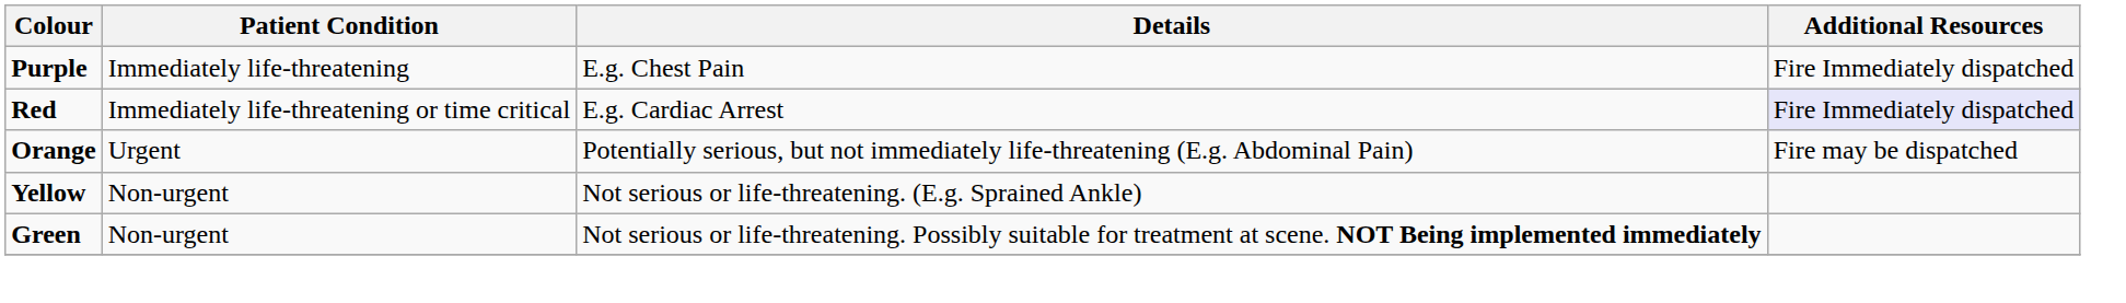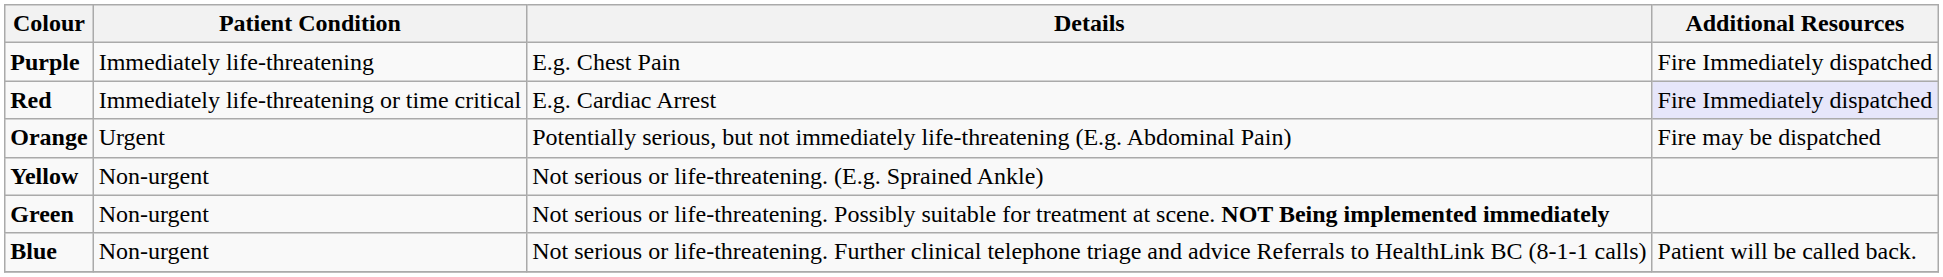 <table class="wikitable">
 <tr>
 <th>Colour</th>
 <th>Patient Condition</th>
 <th>Details</th>
 <th>Additional Resources</th>
 </tr>
 <tr>
 <td><strong>Purple</strong></td>
 <td>Immediately life-threatening</td>
 <td>E.g. Chest Pain</td>
 <td>Fire Immediately dispatched</td>
 </tr>
 <tr>
 <td><strong>Red</strong></td>
 <td>Immediately life-threatening or time critical</td>
 <td>E.g. Cardiac Arrest</td>
 <td style="background: lavender;">Fire Immediately dispatched</td>
 </tr>
 <tr>
 <td><strong>Orange</strong></td>
 <td>Urgent</td>
 <td>Potentially serious, but not immediately life-threatening (E.g. Abdominal Pain)</td>
 <td>Fire may be dispatched</td>
 </tr>
 <tr>
 <td><strong>Yellow</strong></td>
 <td>Non-urgent</td>
 <td>Not serious or life-threatening. (E.g. Sprained Ankle)</td>
 <td></td>
 </tr>
 <tr>
 <td><strong>Green</strong></td>
 <td>Non-urgent</td>
 <td>Not serious or life-threatening. Possibly suitable for treatment at scene.  <strong>NOT Being implemented immediately</strong></td>
 <td></td>
 </tr>
 <tr>
+<td><strong>Blue</strong></td>
+<td>Non-urgent</td>
+<td>Not serious or life-threatening. Further clinical telephone triage and advice Referrals to HealthLink BC (8-1-1 calls)</td>
+<td>Patient will be called back.</td>
+</tr>
+<tr>
 </tr>
 </table>
